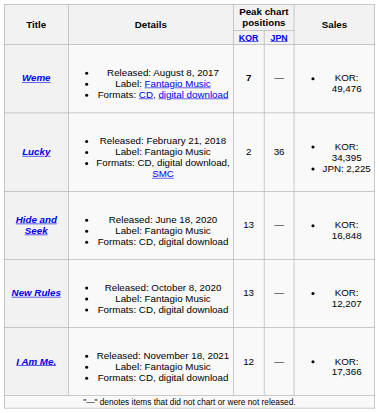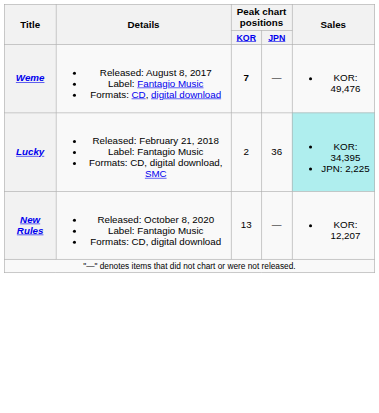 <table class="wikitable plainrowheaders" style="text-align:center">
 <tr>
 <th scope="col" rowspan="2">Title</th>
 <th scope="col" rowspan="2">Details</th>
 <th scope="col" colspan="2">Peak chart<br>positions</th>
 <th scope="col" rowspan="2">Sales</th>
 </tr>
 <tr>
 <th scope="col" style="font-size:90%; width:3em"><a href='#'>KOR</a><br></th>
 <th scope="col" style="font-size:90%; width:3em"><a href='#'>JPN</a><br></th>
 </tr>
 <tr>
 <th scope="row"><em><a href='#'>Weme</a></em></th>
 <td><br><ul><li>Released: August 8, 2017</li><li>Label: <a href='#'>Fantagio Music</a></li><li>Formats: <a href='#'>CD</a>, <a href='#'>digital download</a></li></ul></td>
 <td><strong>7</strong></td>
 <td>—</td>
 <td><br><ul><li>KOR: 49,476</li></ul></td>
 </tr>
 <tr>
 <th scope="row"><em><a href='#'>Lucky</a></em></th>
 <td><br><ul><li>Released: February 21, 2018</li><li>Label: Fantagio Music</li><li>Formats: CD, digital download, <a href='#'>SMC</a></li></ul></td>
 <td>2</td>
 <td>36</td>
-<td><br><ul><li>KOR: 34,395</li><li>JPN: 2,225</li></ul></td>
-</tr>
-<tr>
-<th scope="row"><em><a href='#'>Hide and Seek</a></em></th>
-<td><br><ul><li>Released: June 18, 2020</li><li>Label: Fantagio Music</li><li>Formats: CD, digital download</li></ul></td>
-<td>13</td>
-<td>—</td>
-<td><br><ul><li>KOR: 16,848</li></ul></td>
+<td style="background: paleturquoise;"><br><ul><li>KOR: 34,395</li><li>JPN: 2,225</li></ul></td>
 </tr>
 <tr>
 <th scope="row"><em><a href='#'>New Rules</a></em></th>
 <td><br><ul><li>Released: October 8, 2020</li><li>Label: Fantagio Music</li><li>Formats: CD, digital download</li></ul></td>
 <td>13</td>
 <td>—</td>
 <td><br><ul><li>KOR: 12,207</li></ul></td>
 </tr>
 <tr>
-<th scope="row"><em><a href='#'>I Am Me.</a></em></th>
-<td><br><ul><li>Released: November 18, 2021</li><li>Label: Fantagio Music</li><li>Formats: CD, digital download</li></ul></td>
-<td>12</td>
-<td>—</td>
-<td><br><ul><li>KOR: 17,366</li></ul></td>
-</tr>
-<tr>
 <td colspan="5" style="font-size:85%">"—" denotes items that did not chart or were not released.</td>
 </tr>
 </table>
